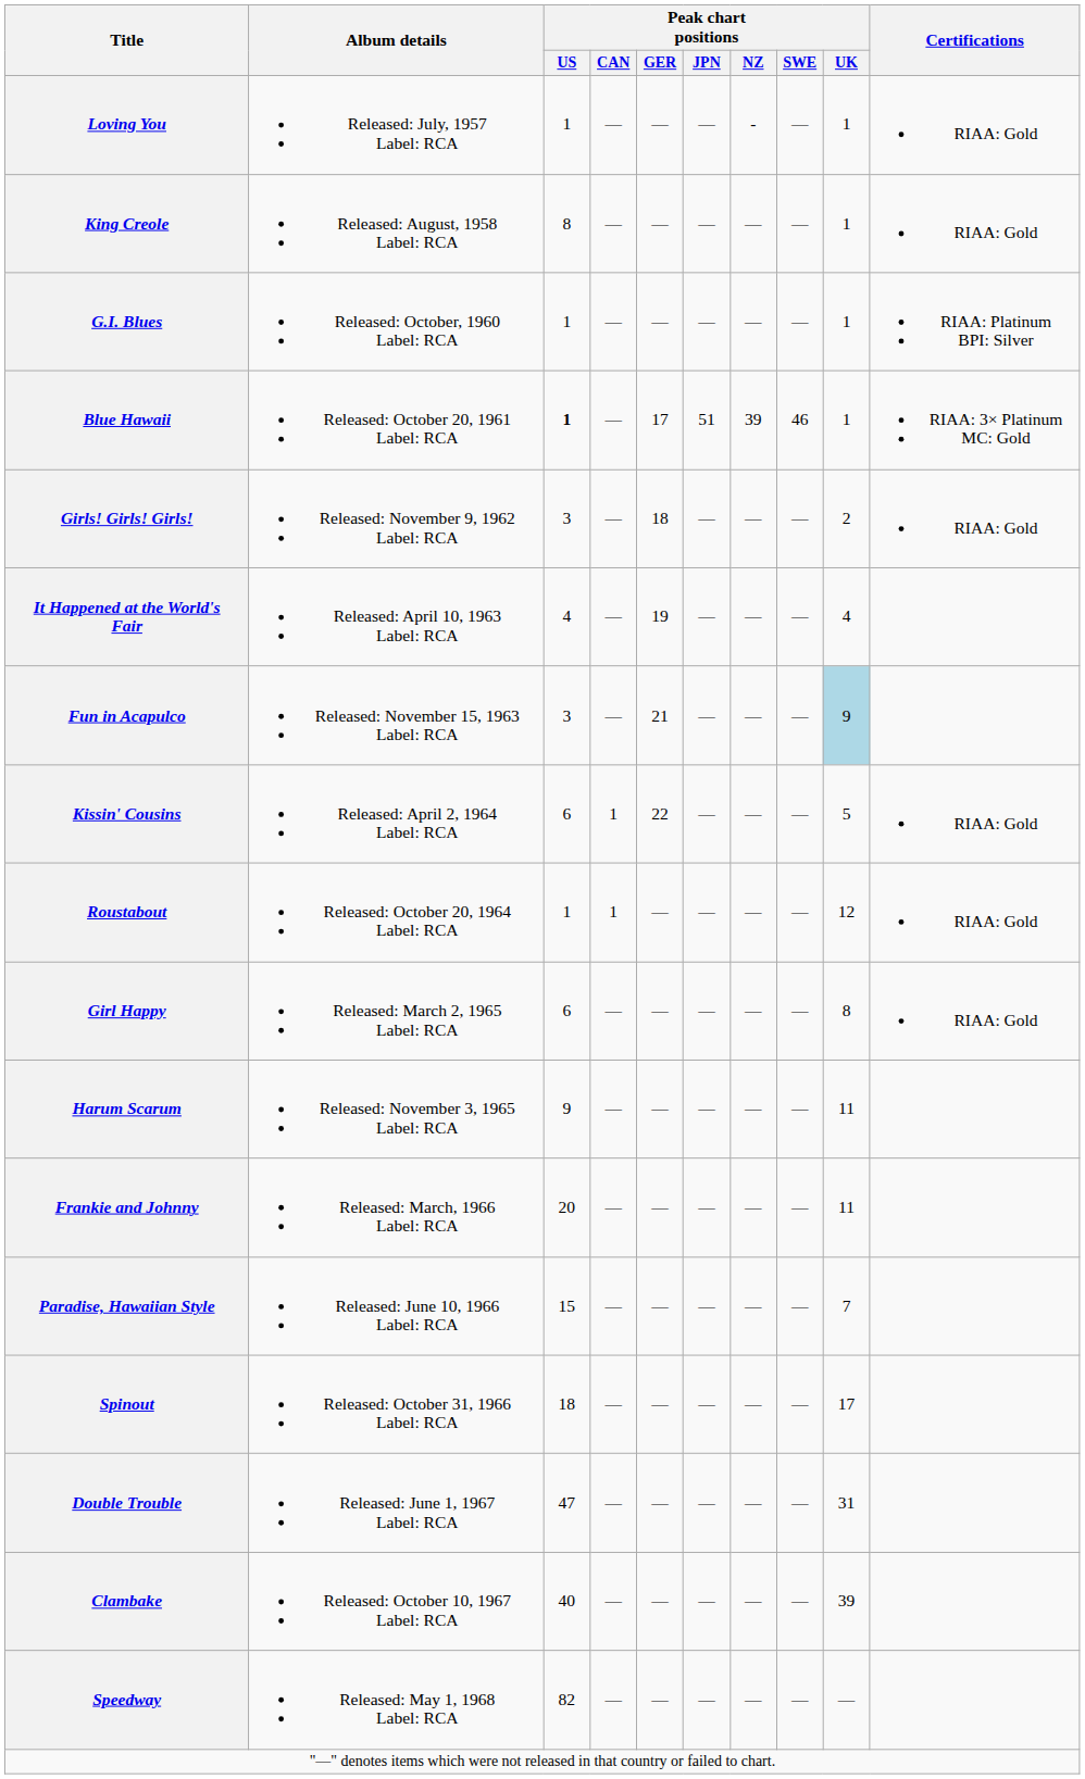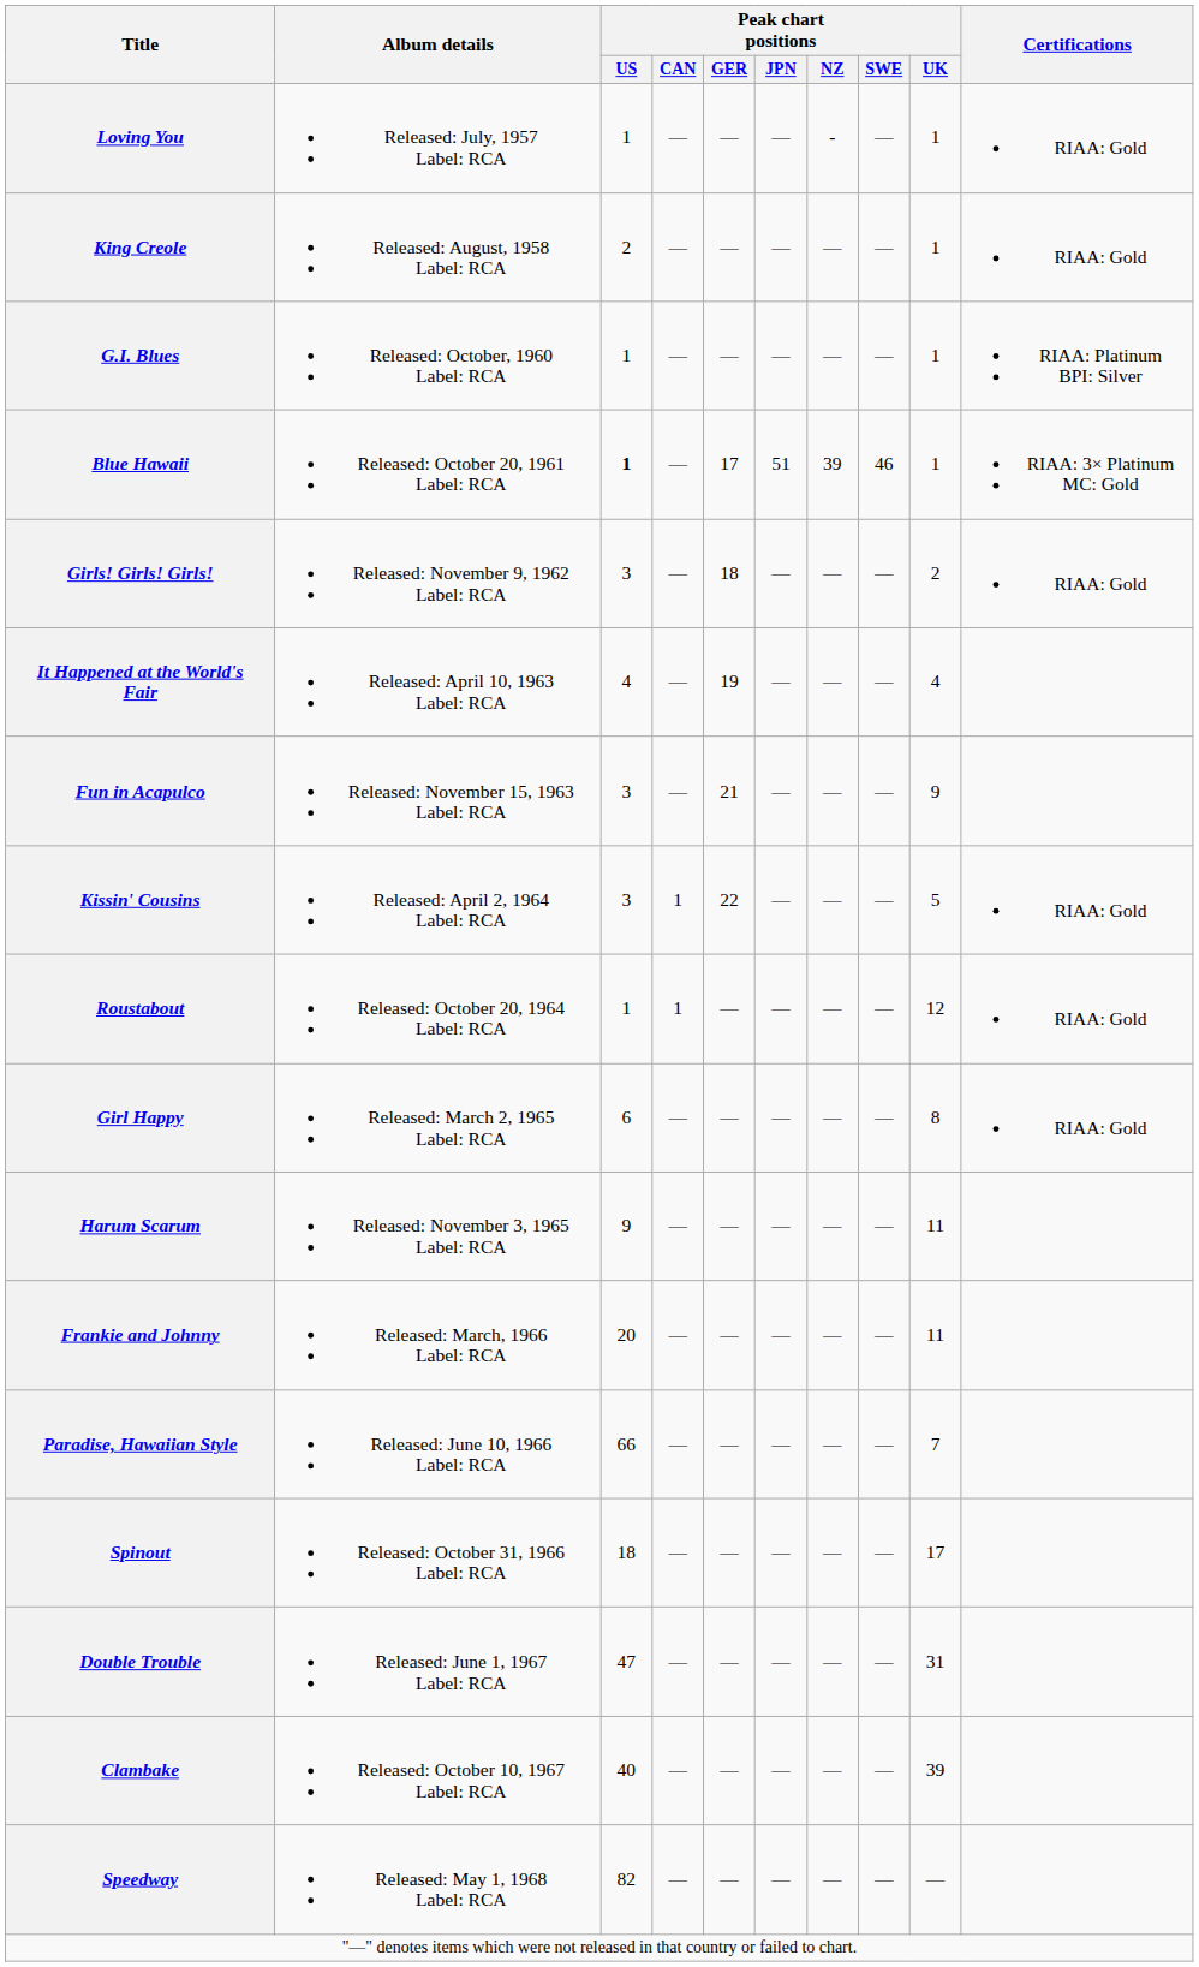 <table class="wikitable plainrowheaders" style="text-align:center;" border="1">
 <tr>
 <th scope="col" rowspan="2" style="width:14em;">Title</th>
 <th scope="col" rowspan="2" style="width:17em;">Album details</th>
 <th scope="col" colspan="7">Peak chart<br>positions</th>
 <th scope="col" rowspan="2" style="width:12em;"><a href='#'>Certifications</a></th>
 </tr>
 <tr>
 <th scope="col" style="width:2.6em;font-size:90%;"><a href='#'>US</a><br></th>
 <th scope="col" style="width:2.6em;font-size:90%;"><a href='#'>CAN</a><br></th>
 <th scope="col" style="width:2.6em;font-size:90%;"><a href='#'>GER</a><br></th>
 <th scope="col" style="width:2.6em;font-size:90%;"><a href='#'>JPN</a><br></th>
 <th scope="col" style="width:2.6em;font-size:90%;"><a href='#'>NZ</a><br></th>
 <th scope="col" style="width:2.6em;font-size:90%;"><a href='#'>SWE</a><br></th>
 <th scope="col" style="width:2.6em;font-size:90%;"><a href='#'>UK</a><br></th>
 </tr>
 <tr>
 <th scope="row"><em><a href='#'>Loving You</a></em></th>
 <td><br><ul><li>Released: July, 1957</li><li>Label: RCA</li></ul></td>
 <td>1</td>
 <td>—</td>
 <td>—</td>
 <td>—</td>
 <td>-</td>
 <td>—</td>
 <td>1</td>
 <td><br><ul><li>RIAA: Gold</li></ul></td>
 </tr>
 <tr>
 <th scope="row"><em><a href='#'>King Creole</a></em></th>
 <td><br><ul><li>Released: August, 1958</li><li>Label: RCA</li></ul></td>
-<td>8</td>
+<td>2</td>
 <td>—</td>
 <td>—</td>
 <td>—</td>
 <td>—</td>
 <td>—</td>
 <td>1</td>
 <td><br><ul><li>RIAA: Gold</li></ul></td>
 </tr>
 <tr>
 <th scope="row"><em><a href='#'>G.I. Blues</a></em></th>
 <td><br><ul><li>Released: October, 1960</li><li>Label: RCA</li></ul></td>
 <td>1</td>
 <td>—</td>
 <td>—</td>
 <td>—</td>
 <td>—</td>
 <td>—</td>
 <td>1</td>
 <td><br><ul><li>RIAA: Platinum</li><li>BPI: Silver</li></ul></td>
 </tr>
 <tr>
 <th scope="row"><em><a href='#'>Blue Hawaii</a></em></th>
 <td><br><ul><li>Released: October 20, 1961</li><li>Label: RCA</li></ul></td>
 <td><strong>1</strong></td>
 <td>—</td>
 <td>17</td>
 <td>51</td>
 <td>39</td>
 <td>46</td>
 <td>1</td>
 <td><br><ul><li>RIAA: 3× Platinum</li><li>MC: Gold</li></ul></td>
 </tr>
 <tr>
 <th scope="row"><em><a href='#'>Girls! Girls! Girls!</a></em></th>
 <td><br><ul><li>Released: November 9, 1962</li><li>Label: RCA</li></ul></td>
 <td>3</td>
 <td>—</td>
 <td>18</td>
 <td>—</td>
 <td>—</td>
 <td>—</td>
 <td>2</td>
 <td><br><ul><li>RIAA: Gold</li></ul></td>
 </tr>
 <tr>
 <th scope="row"><em><a href='#'>It Happened at the World's<br>Fair</a></em></th>
 <td><br><ul><li>Released: April 10, 1963</li><li>Label: RCA</li></ul></td>
 <td>4</td>
 <td>—</td>
 <td>19</td>
 <td>—</td>
 <td>—</td>
 <td>—</td>
 <td>4</td>
 <td></td>
 </tr>
 <tr>
 <th scope="row"><em><a href='#'>Fun in Acapulco</a></em></th>
 <td><br><ul><li>Released: November 15, 1963</li><li>Label: RCA</li></ul></td>
 <td>3</td>
 <td>—</td>
 <td>21</td>
 <td>—</td>
 <td>—</td>
 <td>—</td>
-<td style="background: lightblue;">9</td>
+<td>9</td>
 <td></td>
 </tr>
 <tr>
 <th scope="row"><em><a href='#'>Kissin' Cousins</a></em></th>
 <td><br><ul><li>Released: April 2, 1964</li><li>Label: RCA</li></ul></td>
-<td>6</td>
+<td>3</td>
 <td>1</td>
 <td>22</td>
 <td>—</td>
 <td>—</td>
 <td>—</td>
 <td>5</td>
 <td><br><ul><li>RIAA: Gold</li></ul></td>
 </tr>
 <tr>
 <th scope="row"><em><a href='#'>Roustabout</a></em></th>
 <td><br><ul><li>Released: October 20, 1964</li><li>Label: RCA</li></ul></td>
 <td>1</td>
 <td>1</td>
 <td>—</td>
 <td>—</td>
 <td>—</td>
 <td>—</td>
 <td>12</td>
 <td><br><ul><li>RIAA: Gold</li></ul></td>
 </tr>
 <tr>
 <th scope="row"><em><a href='#'>Girl Happy</a></em></th>
 <td><br><ul><li>Released: March 2, 1965</li><li>Label: RCA</li></ul></td>
 <td>6</td>
 <td>—</td>
 <td>—</td>
 <td>—</td>
 <td>—</td>
 <td>—</td>
 <td>8</td>
 <td><br><ul><li>RIAA: Gold</li></ul></td>
 </tr>
 <tr>
 <th scope="row"><em><a href='#'>Harum Scarum</a></em></th>
 <td><br><ul><li>Released: November 3, 1965</li><li>Label: RCA</li></ul></td>
 <td>9</td>
 <td>—</td>
 <td>—</td>
 <td>—</td>
 <td>—</td>
 <td>—</td>
 <td>11</td>
 <td></td>
 </tr>
 <tr>
 <th scope="row"><em><a href='#'>Frankie and Johnny</a></em></th>
 <td><br><ul><li>Released: March, 1966</li><li>Label: RCA</li></ul></td>
 <td>20</td>
 <td>—</td>
 <td>—</td>
 <td>—</td>
 <td>—</td>
 <td>—</td>
 <td>11</td>
 <td></td>
 </tr>
 <tr>
 <th scope="row"><em><a href='#'>Paradise, Hawaiian Style</a></em></th>
 <td><br><ul><li>Released: June 10, 1966</li><li>Label: RCA</li></ul></td>
-<td>15</td>
+<td>66</td>
 <td>—</td>
 <td>—</td>
 <td>—</td>
 <td>—</td>
 <td>—</td>
 <td>7</td>
 <td></td>
 </tr>
 <tr>
 <th scope="row"><em><a href='#'>Spinout</a></em></th>
 <td><br><ul><li>Released: October 31, 1966</li><li>Label: RCA</li></ul></td>
 <td>18</td>
 <td>—</td>
 <td>—</td>
 <td>—</td>
 <td>—</td>
 <td>—</td>
 <td>17</td>
 <td></td>
 </tr>
 <tr>
 <th scope="row"><em><a href='#'>Double Trouble</a></em></th>
 <td><br><ul><li>Released: June 1, 1967</li><li>Label: RCA</li></ul></td>
 <td>47</td>
 <td>—</td>
 <td>—</td>
 <td>—</td>
 <td>—</td>
 <td>—</td>
 <td>31</td>
 <td></td>
 </tr>
 <tr>
 <th scope="row"><em><a href='#'>Clambake</a></em></th>
 <td><br><ul><li>Released: October 10, 1967</li><li>Label: RCA</li></ul></td>
 <td>40</td>
 <td>—</td>
 <td>—</td>
 <td>—</td>
 <td>—</td>
 <td>—</td>
 <td>39</td>
 <td></td>
 </tr>
 <tr>
 <th scope="row"><em><a href='#'>Speedway</a></em></th>
 <td><br><ul><li>Released: May 1, 1968</li><li>Label: RCA</li></ul></td>
 <td>82</td>
 <td>—</td>
 <td>—</td>
 <td>—</td>
 <td>—</td>
 <td>—</td>
 <td>—</td>
 <td></td>
 </tr>
 <tr>
 <td colspan="14" align="center" style="font-size:90%;">"—" denotes items which were not released in that country or failed to chart.</td>
 </tr>
 </table>
